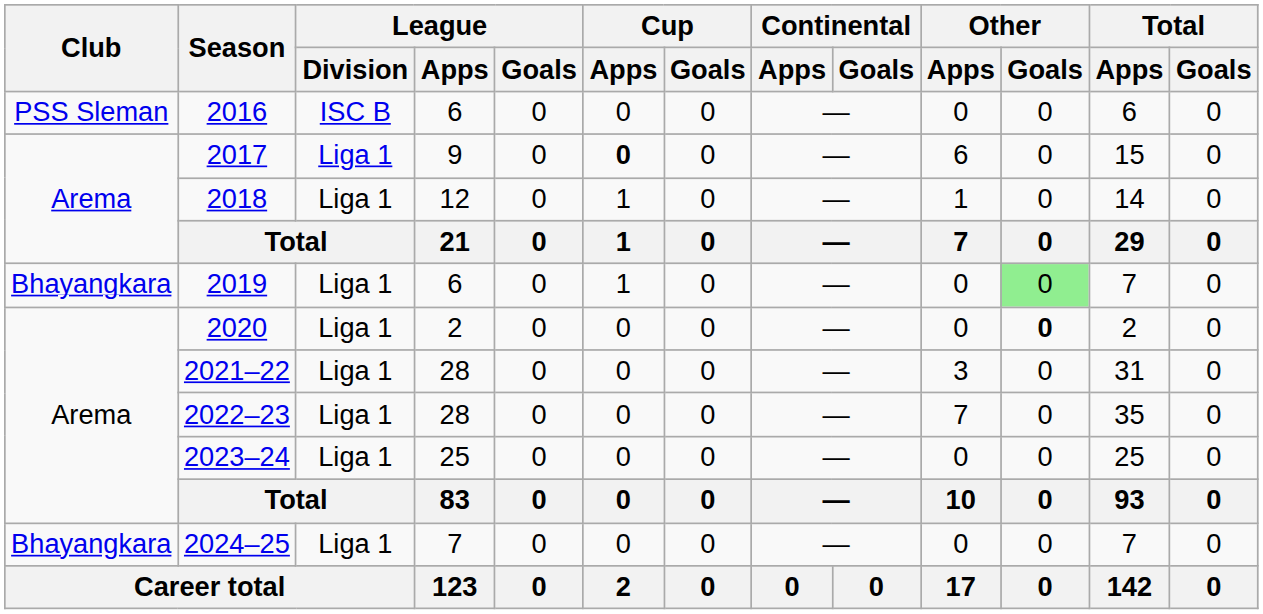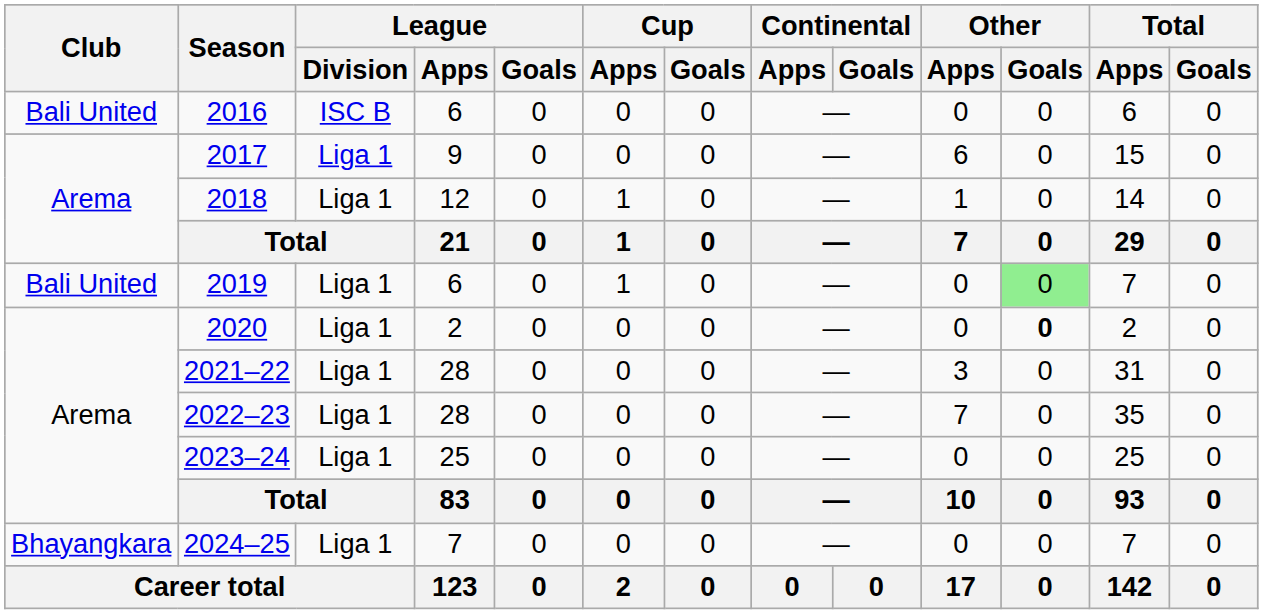 <table class="wikitable" style="text-align:center">
 <tr>
 <th rowspan="2">Club</th>
 <th rowspan="2">Season</th>
 <th colspan="3">League</th>
 <th colspan="2">Cup</th>
 <th colspan="2">Continental</th>
 <th colspan="2">Other</th>
 <th colspan="2">Total</th>
 </tr>
 <tr>
 <th>Division</th>
 <th>Apps</th>
 <th>Goals</th>
 <th>Apps</th>
 <th>Goals</th>
 <th>Apps</th>
 <th>Goals</th>
 <th>Apps</th>
 <th>Goals</th>
 <th>Apps</th>
 <th>Goals</th>
 </tr>
 <tr>
-<td><a href='#'>PSS Sleman</a></td>
+<td rowspan="1" valign="center"><a href='#'>Bali United</a></td>
 <td><a href='#'>2016</a></td>
 <td><a href='#'>ISC B</a></td>
 <td>6</td>
 <td>0</td>
 <td>0</td>
 <td>0</td>
 <td colspan=2>—</td>
 <td>0</td>
 <td>0</td>
 <td>6</td>
 <td>0</td>
 </tr>
 <tr>
 <td rowspan="3" valign="center"><a href='#'>Arema</a></td>
 <td><a href='#'>2017</a></td>
 <td rowspan="1" valign="center"><a href='#'>Liga 1</a></td>
 <td>9</td>
 <td>0</td>
-<td><strong>0</strong></td>
+<td>0</td>
 <td>0</td>
 <td colspan=2>—</td>
 <td>6</td>
 <td>0</td>
 <td>15</td>
 <td>0</td>
 </tr>
 <tr>
 <td><a href='#'>2018</a></td>
 <td rowspan="1" valign="center">Liga 1</td>
 <td>12</td>
 <td>0</td>
 <td>1</td>
 <td>0</td>
 <td colspan=2>—</td>
 <td>1</td>
 <td>0</td>
 <td>14</td>
 <td>0</td>
 </tr>
 <tr>
 <th colspan="2">Total</th>
 <th>21</th>
 <th>0</th>
 <th>1</th>
 <th>0</th>
 <th colspan="2">—</th>
 <th>7</th>
 <th>0</th>
 <th>29</th>
 <th>0</th>
 </tr>
 <tr>
-<td><a href='#'>Bhayangkara</a></td>
+<td rowspan="1" valign="center"><a href='#'>Bali United</a></td>
 <td><a href='#'>2019</a></td>
 <td rowspan="1" valign="center">Liga 1</td>
 <td>6</td>
 <td>0</td>
 <td>1</td>
 <td>0</td>
 <td colspan=2>—</td>
 <td>0</td>
 <td style="background: lightgreen;">0</td>
 <td>7</td>
 <td>0</td>
 </tr>
 <tr>
 <td rowspan="5" valign="center">Arema</td>
 <td><a href='#'>2020</a></td>
 <td rowspan="1" valign="center">Liga 1</td>
 <td>2</td>
 <td>0</td>
 <td>0</td>
 <td>0</td>
 <td colspan=2>—</td>
 <td>0</td>
 <td><strong>0</strong></td>
 <td>2</td>
 <td>0</td>
 </tr>
 <tr>
 <td><a href='#'>2021–22</a></td>
 <td rowspan="1" valign="center">Liga 1</td>
 <td>28</td>
 <td>0</td>
 <td>0</td>
 <td>0</td>
 <td colspan=2>—</td>
 <td>3</td>
 <td>0</td>
 <td>31</td>
 <td>0</td>
 </tr>
 <tr>
 <td><a href='#'>2022–23</a></td>
 <td rowspan="1" valign="center">Liga 1</td>
 <td>28</td>
 <td>0</td>
 <td>0</td>
 <td>0</td>
 <td colspan=2>—</td>
 <td>7</td>
 <td>0</td>
 <td>35</td>
 <td>0</td>
 </tr>
 <tr>
 <td><a href='#'>2023–24</a></td>
 <td>Liga 1</td>
 <td>25</td>
 <td>0</td>
 <td>0</td>
 <td>0</td>
 <td colspan="2">—</td>
 <td>0</td>
 <td>0</td>
 <td>25</td>
 <td>0</td>
 </tr>
 <tr>
 <th colspan="2">Total</th>
 <th>83</th>
 <th>0</th>
 <th>0</th>
 <th>0</th>
 <th colspan="2">—</th>
 <th>10</th>
 <th>0</th>
 <th>93</th>
 <th>0</th>
 </tr>
 <tr>
 <td><a href='#'>Bhayangkara</a></td>
 <td><a href='#'>2024–25</a></td>
 <td rowspan="1" valign="center">Liga 1</td>
 <td>7</td>
 <td>0</td>
 <td>0</td>
 <td>0</td>
 <td colspan=2>—</td>
 <td>0</td>
 <td>0</td>
 <td>7</td>
 <td>0</td>
 </tr>
 <tr>
 <th colspan="3">Career total</th>
 <th>123</th>
 <th>0</th>
 <th>2</th>
 <th>0</th>
 <th>0</th>
 <th>0</th>
 <th>17</th>
 <th>0</th>
 <th>142</th>
 <th>0</th>
 </tr>
 </table>
